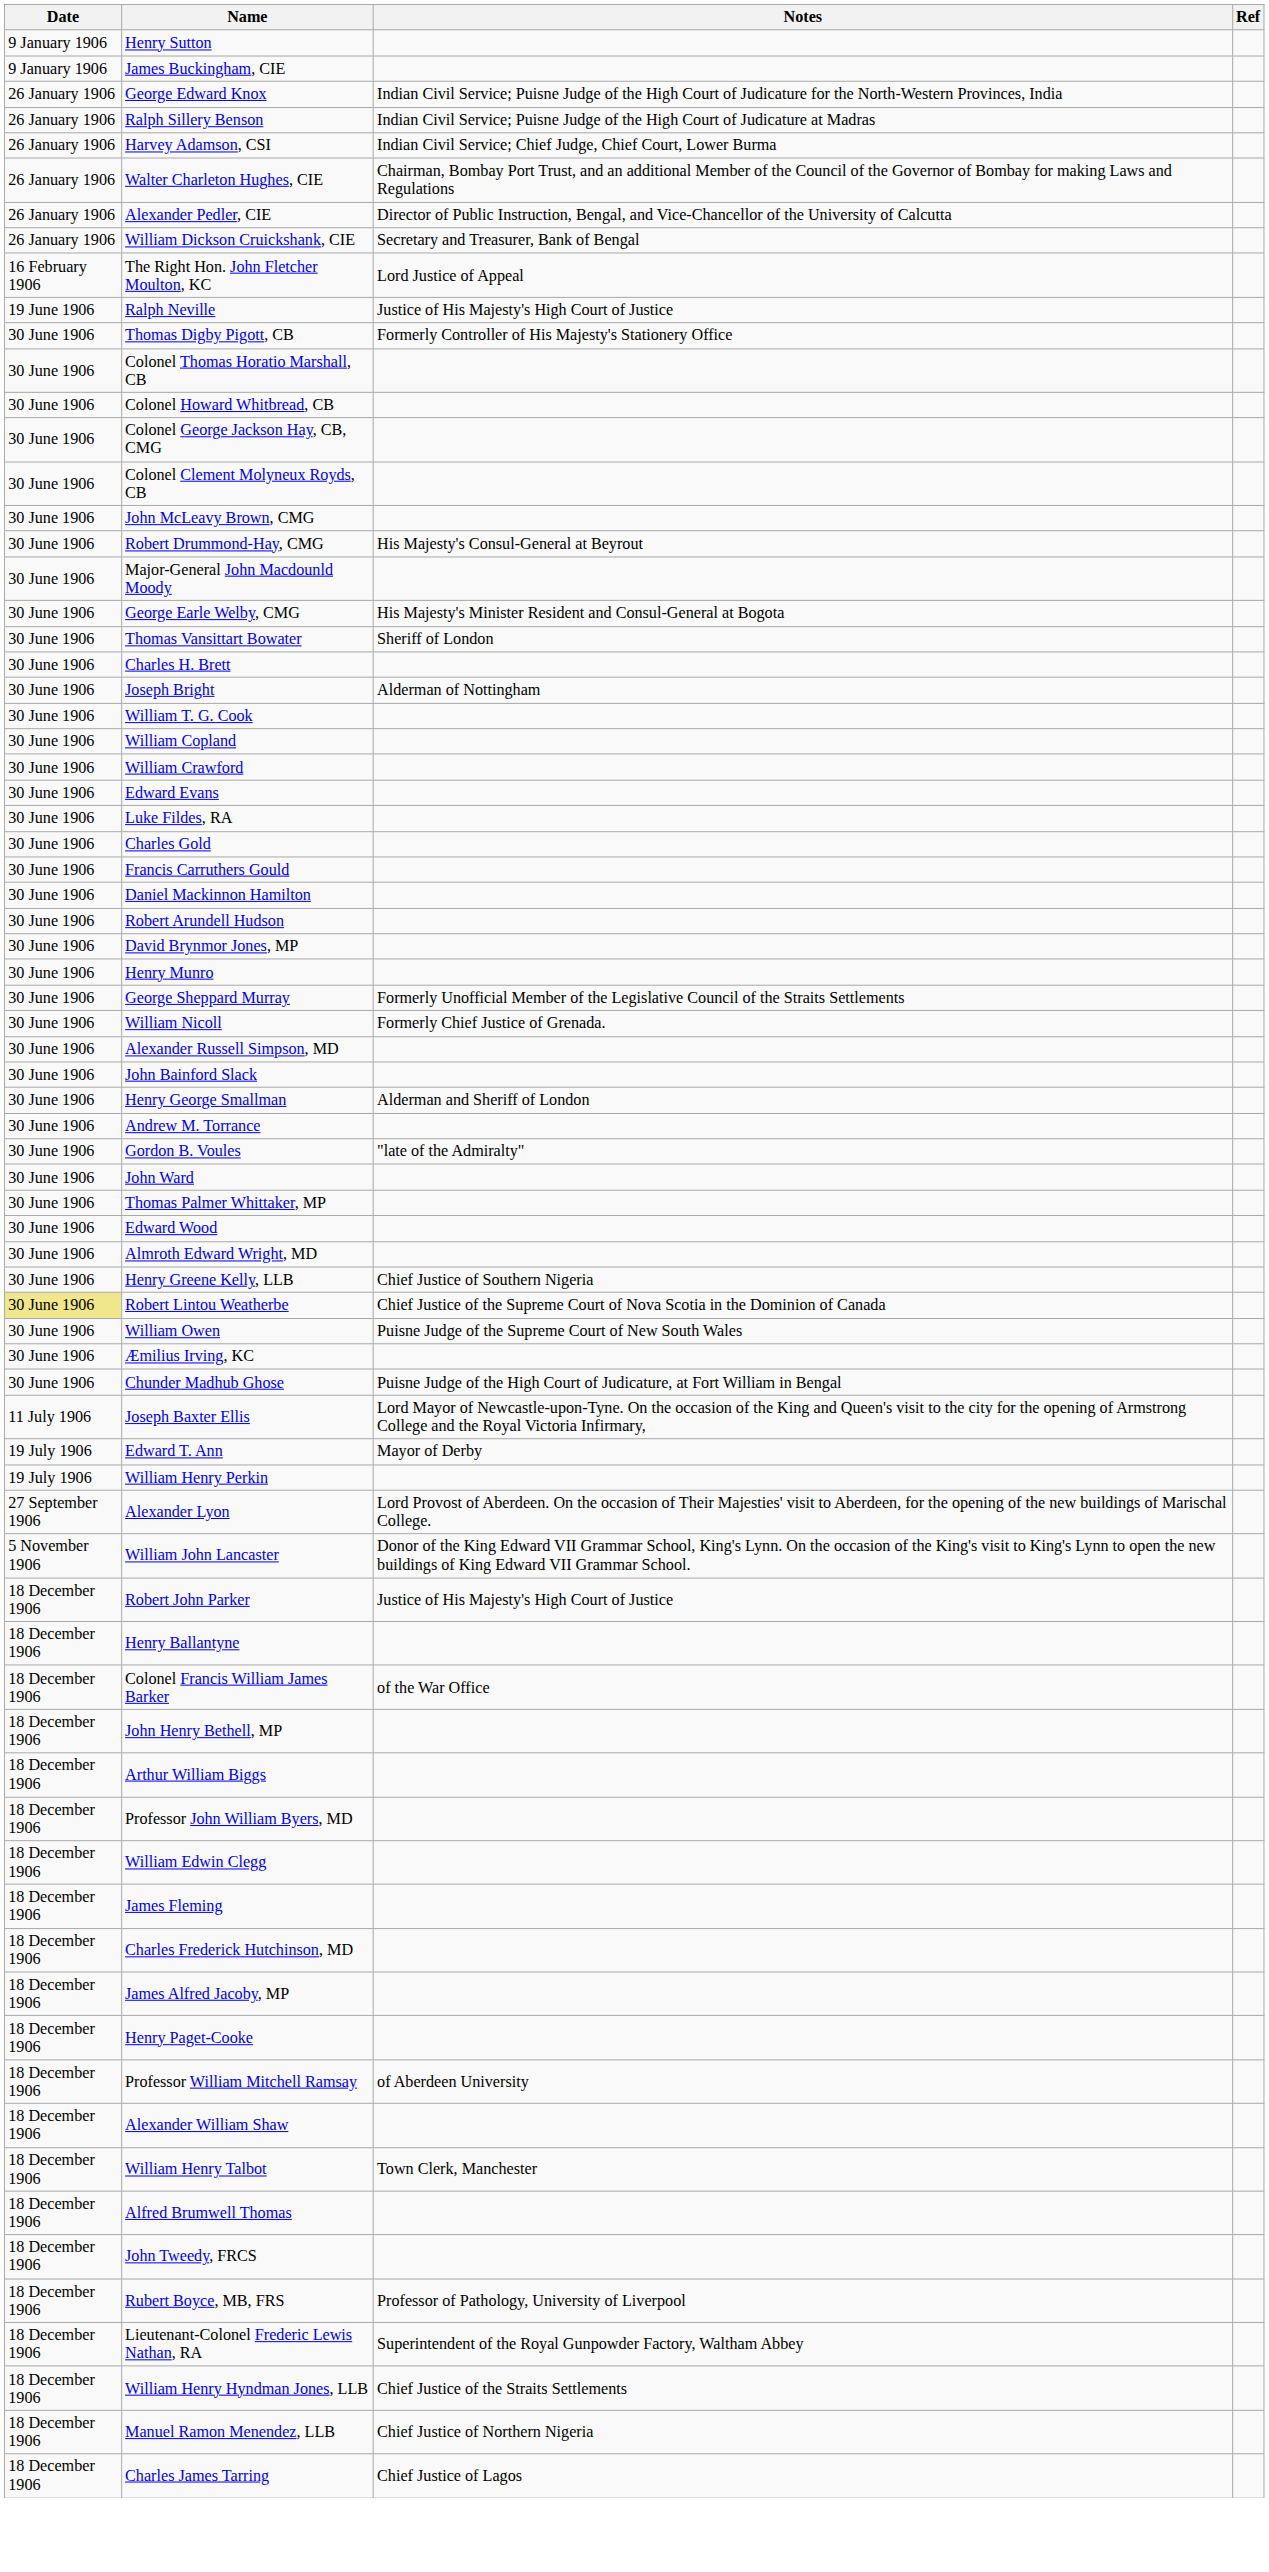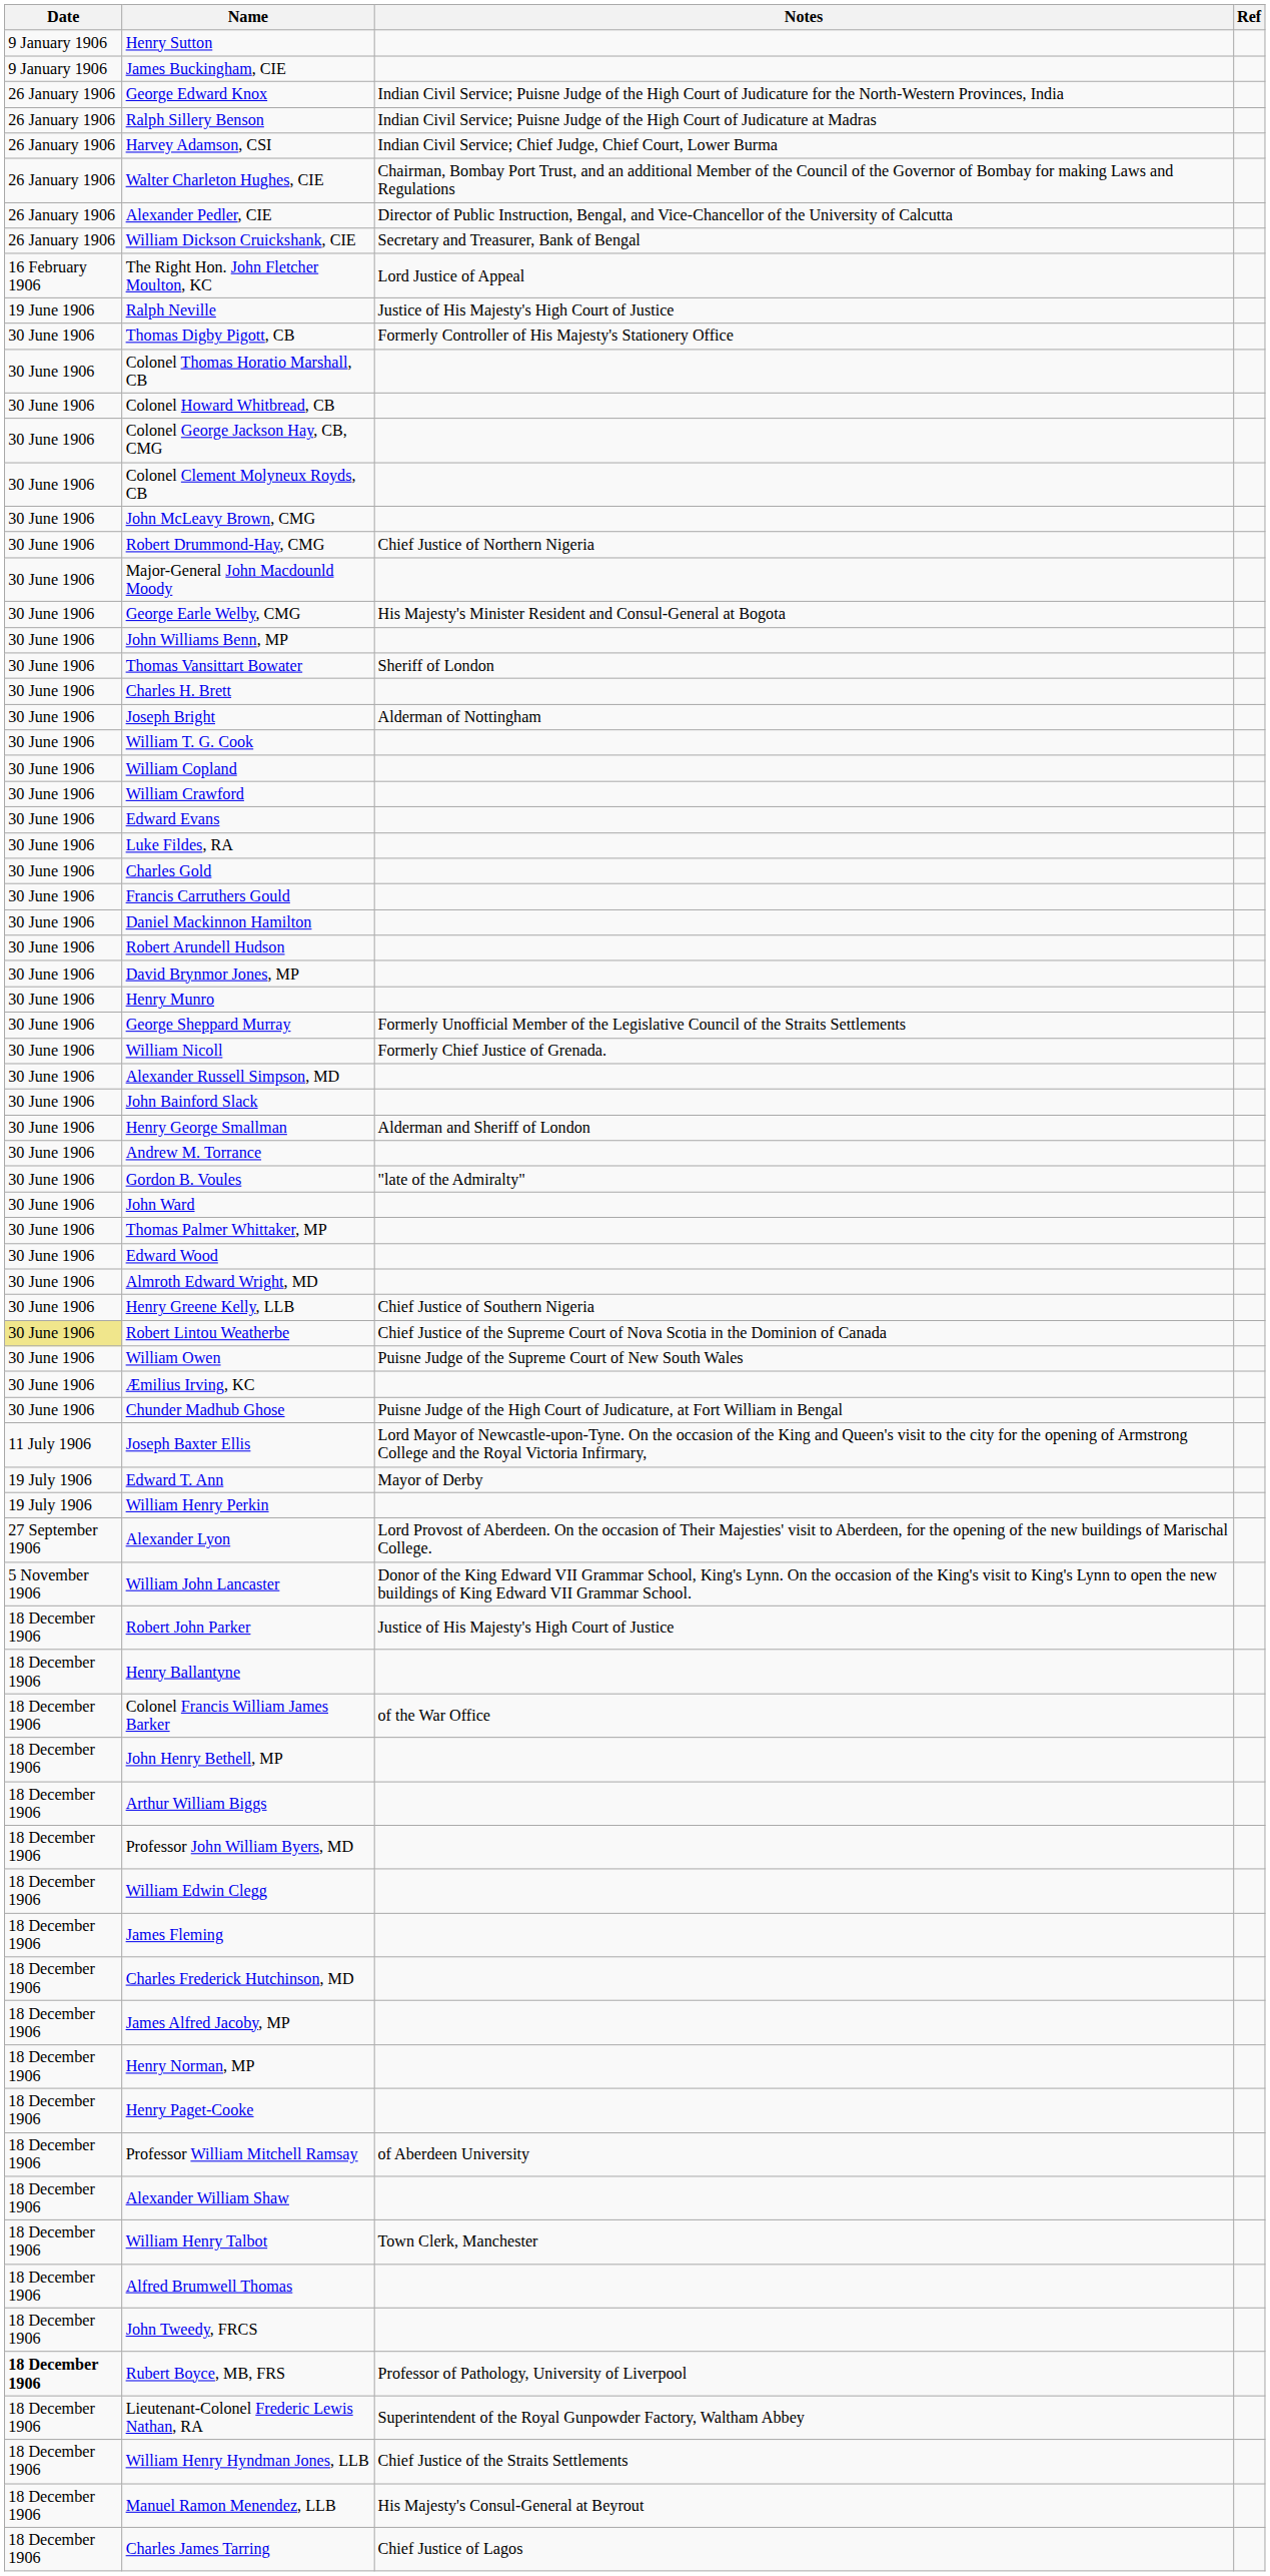 <table class="wikitable">
 <tr>
 <th>Date</th>
 <th>Name</th>
 <th>Notes</th>
 <th>Ref</th>
 </tr>
 <tr>
 <td>9 January 1906</td>
 <td><a href='#'>Henry Sutton</a></td>
 <td></td>
 <td></td>
 </tr>
 <tr>
 <td>9 January 1906</td>
 <td><a href='#'>James Buckingham</a>, CIE</td>
 <td></td>
 <td></td>
 </tr>
 <tr>
 <td>26 January 1906</td>
 <td><a href='#'>George Edward Knox</a></td>
 <td>Indian Civil Service; Puisne Judge of the High Court of Judicature for the North-Western Provinces, India</td>
 <td></td>
 </tr>
 <tr>
 <td>26 January 1906</td>
 <td><a href='#'>Ralph Sillery Benson</a></td>
 <td>Indian Civil Service; Puisne Judge of the High Court of Judicature at Madras</td>
 <td></td>
 </tr>
 <tr>
 <td>26 January 1906</td>
 <td><a href='#'>Harvey Adamson</a>, CSI</td>
 <td>Indian Civil Service; Chief Judge, Chief Court, Lower Burma</td>
 <td></td>
 </tr>
 <tr>
 <td>26 January 1906</td>
 <td><a href='#'>Walter Charleton Hughes</a>, CIE</td>
 <td>Chairman, Bombay Port Trust, and an additional Member of the Council of the Governor of Bombay for making Laws and Regulations</td>
 <td></td>
 </tr>
 <tr>
 <td>26 January 1906</td>
 <td><a href='#'>Alexander Pedler</a>, CIE</td>
 <td>Director of Public Instruction, Bengal, and Vice-Chancellor of the University of Calcutta</td>
 <td></td>
 </tr>
 <tr>
 <td>26 January 1906</td>
 <td><a href='#'>William Dickson Cruickshank</a>, CIE</td>
 <td>Secretary and Treasurer, Bank of Bengal</td>
 <td></td>
 </tr>
 <tr>
 <td>16 February 1906</td>
 <td>The Right Hon. <a href='#'>John Fletcher Moulton</a>, KC</td>
 <td>Lord Justice of Appeal</td>
 <td></td>
 </tr>
 <tr>
 <td>19 June 1906</td>
 <td><a href='#'>Ralph Neville</a></td>
 <td>Justice of His Majesty's High Court of Justice</td>
 <td></td>
 </tr>
 <tr>
 <td>30 June 1906</td>
 <td><a href='#'>Thomas Digby Pigott</a>, CB</td>
 <td>Formerly Controller of His Majesty's Stationery Office</td>
 <td></td>
 </tr>
 <tr>
 <td>30 June 1906</td>
 <td>Colonel <a href='#'>Thomas Horatio Marshall</a>, CB</td>
 <td></td>
 <td></td>
 </tr>
 <tr>
 <td>30 June 1906</td>
 <td>Colonel <a href='#'>Howard Whitbread</a>, CB</td>
 <td></td>
 <td></td>
 </tr>
 <tr>
 <td>30 June 1906</td>
 <td>Colonel <a href='#'>George Jackson Hay</a>, CB, CMG</td>
 <td></td>
 <td></td>
 </tr>
 <tr>
 <td>30 June 1906</td>
 <td>Colonel <a href='#'>Clement Molyneux Royds</a>, CB</td>
 <td></td>
 <td></td>
 </tr>
 <tr>
 <td>30 June 1906</td>
 <td><a href='#'>John McLeavy Brown</a>, CMG</td>
 <td></td>
 <td></td>
 </tr>
 <tr>
 <td>30 June 1906</td>
 <td><a href='#'>Robert Drummond-Hay</a>, CMG</td>
-<td>His Majesty's Consul-General at Beyrout</td>
+<td>Chief Justice of Northern Nigeria</td>
 <td></td>
 </tr>
 <tr>
 <td>30 June 1906</td>
 <td>Major-General <a href='#'>John Macdounld Moody</a></td>
 <td></td>
 <td></td>
 </tr>
 <tr>
 <td>30 June 1906</td>
 <td><a href='#'>George Earle Welby</a>, CMG</td>
 <td>His Majesty's Minister Resident and Consul-General at Bogota</td>
+<td></td>
+</tr>
+<tr>
+<td>30 June 1906</td>
+<td><a href='#'>John Williams Benn</a>, MP</td>
+<td></td>
 <td></td>
 </tr>
 <tr>
 <td>30 June 1906</td>
 <td><a href='#'>Thomas Vansittart Bowater</a></td>
 <td>Sheriff of London</td>
 <td></td>
 </tr>
 <tr>
 <td>30 June 1906</td>
 <td><a href='#'>Charles H. Brett</a></td>
 <td></td>
 <td></td>
 </tr>
 <tr>
 <td>30 June 1906</td>
 <td><a href='#'>Joseph Bright</a></td>
 <td>Alderman of Nottingham</td>
 <td></td>
 </tr>
 <tr>
 <td>30 June 1906</td>
 <td><a href='#'>William T. G. Cook</a></td>
 <td></td>
 <td></td>
 </tr>
 <tr>
 <td>30 June 1906</td>
 <td><a href='#'>William Copland</a></td>
 <td></td>
 <td></td>
 </tr>
 <tr>
 <td>30 June 1906</td>
 <td><a href='#'>William Crawford</a></td>
 <td></td>
 <td></td>
 </tr>
 <tr>
 <td>30 June 1906</td>
 <td><a href='#'>Edward Evans</a></td>
 <td></td>
 <td></td>
 </tr>
 <tr>
 <td>30 June 1906</td>
 <td><a href='#'>Luke Fildes</a>, RA</td>
 <td></td>
 <td></td>
 </tr>
 <tr>
 <td>30 June 1906</td>
 <td><a href='#'>Charles Gold</a></td>
 <td></td>
 <td></td>
 </tr>
 <tr>
 <td>30 June 1906</td>
 <td><a href='#'>Francis Carruthers Gould</a></td>
 <td></td>
 <td></td>
 </tr>
 <tr>
 <td>30 June 1906</td>
 <td><a href='#'>Daniel Mackinnon Hamilton</a></td>
 <td></td>
 <td></td>
 </tr>
 <tr>
 <td>30 June 1906</td>
 <td><a href='#'>Robert Arundell Hudson</a></td>
 <td></td>
 <td></td>
 </tr>
 <tr>
 <td>30 June 1906</td>
 <td><a href='#'>David Brynmor Jones</a>, MP</td>
 <td></td>
 <td></td>
 </tr>
 <tr>
 <td>30 June 1906</td>
 <td><a href='#'>Henry Munro</a></td>
 <td></td>
 <td></td>
 </tr>
 <tr>
 <td>30 June 1906</td>
 <td><a href='#'>George Sheppard Murray</a></td>
 <td>Formerly Unofficial Member of the Legislative Council of the Straits Settlements</td>
 <td></td>
 </tr>
 <tr>
 <td>30 June 1906</td>
 <td><a href='#'>William Nicoll</a></td>
 <td>Formerly Chief Justice of Grenada.</td>
 <td></td>
 </tr>
 <tr>
 <td>30 June 1906</td>
 <td><a href='#'>Alexander Russell Simpson</a>, MD</td>
 <td></td>
 <td></td>
 </tr>
 <tr>
 <td>30 June 1906</td>
 <td><a href='#'>John Bainford Slack</a></td>
 <td></td>
 <td></td>
 </tr>
 <tr>
 <td>30 June 1906</td>
 <td><a href='#'>Henry George Smallman</a></td>
 <td>Alderman and Sheriff of London</td>
 <td></td>
 </tr>
 <tr>
 <td>30 June 1906</td>
 <td><a href='#'>Andrew M. Torrance</a></td>
 <td></td>
 <td></td>
 </tr>
 <tr>
 <td>30 June 1906</td>
 <td><a href='#'>Gordon B. Voules</a></td>
 <td>"late of the Admiralty"</td>
 <td></td>
 </tr>
 <tr>
 <td>30 June 1906</td>
 <td><a href='#'>John Ward</a></td>
 <td></td>
 <td></td>
 </tr>
 <tr>
 <td>30 June 1906</td>
 <td><a href='#'>Thomas Palmer Whittaker</a>, MP</td>
 <td></td>
 <td></td>
 </tr>
 <tr>
 <td>30 June 1906</td>
 <td><a href='#'>Edward Wood</a></td>
 <td></td>
 <td></td>
 </tr>
 <tr>
 <td>30 June 1906</td>
 <td><a href='#'>Almroth Edward Wright</a>, MD</td>
 <td></td>
 <td></td>
 </tr>
 <tr>
 <td>30 June 1906</td>
 <td><a href='#'>Henry Greene Kelly</a>, LLB</td>
 <td>Chief Justice of Southern Nigeria</td>
 <td></td>
 </tr>
 <tr>
 <td style="background: khaki;">30 June 1906</td>
 <td><a href='#'>Robert Lintou Weatherbe</a></td>
 <td>Chief Justice of the Supreme Court of Nova Scotia in the Dominion of Canada</td>
 <td></td>
 </tr>
 <tr>
 <td>30 June 1906</td>
 <td><a href='#'>William Owen</a></td>
 <td>Puisne Judge of the Supreme Court of New South Wales</td>
 <td></td>
 </tr>
 <tr>
 <td>30 June 1906</td>
 <td><a href='#'>Æmilius Irving</a>, KC</td>
 <td></td>
 <td></td>
 </tr>
 <tr>
 <td>30 June 1906</td>
 <td><a href='#'>Chunder Madhub Ghose</a></td>
 <td>Puisne Judge of the High Court of Judicature, at Fort William in Bengal</td>
 <td></td>
 </tr>
 <tr>
 <td>11 July 1906</td>
 <td><a href='#'>Joseph Baxter Ellis</a></td>
 <td>Lord Mayor of Newcastle-upon-Tyne. On the occasion of the King and Queen's visit to the city for the opening of Armstrong College and the Royal Victoria Infirmary,</td>
 <td></td>
 </tr>
 <tr>
 <td>19 July 1906</td>
 <td><a href='#'>Edward T. Ann</a></td>
 <td>Mayor of Derby</td>
 <td></td>
 </tr>
 <tr>
 <td>19 July 1906</td>
 <td><a href='#'>William Henry Perkin</a></td>
 <td></td>
 <td></td>
 </tr>
 <tr>
 <td>27 September 1906</td>
 <td><a href='#'>Alexander Lyon</a></td>
 <td>Lord Provost of Aberdeen. On the occasion of Their Majesties' visit to Aberdeen, for the opening of the new buildings of Marischal College.</td>
 <td></td>
 </tr>
 <tr>
 <td>5 November 1906</td>
 <td><a href='#'>William John Lancaster</a></td>
 <td>Donor of the King Edward VII Grammar School, King's Lynn. On the occasion of the King's visit to King's Lynn to open the new buildings of King Edward VII Grammar School.</td>
 <td></td>
 </tr>
 <tr>
 <td>18 December 1906</td>
 <td><a href='#'>Robert John Parker</a></td>
 <td>Justice of His Majesty's High Court of Justice</td>
 <td></td>
 </tr>
 <tr>
 <td>18 December 1906</td>
 <td><a href='#'>Henry Ballantyne</a></td>
 <td></td>
 <td></td>
 </tr>
 <tr>
 <td>18 December 1906</td>
 <td>Colonel <a href='#'>Francis William James Barker</a></td>
 <td>of the War Office</td>
 <td></td>
 </tr>
 <tr>
 <td>18 December 1906</td>
 <td><a href='#'>John Henry Bethell</a>, MP</td>
 <td></td>
 <td></td>
 </tr>
 <tr>
 <td>18 December 1906</td>
 <td><a href='#'>Arthur William Biggs</a></td>
 <td></td>
 <td></td>
 </tr>
 <tr>
 <td>18 December 1906</td>
 <td>Professor <a href='#'>John William Byers</a>, MD</td>
 <td></td>
 <td></td>
 </tr>
 <tr>
 <td>18 December 1906</td>
 <td><a href='#'>William Edwin Clegg</a></td>
 <td></td>
 <td></td>
 </tr>
 <tr>
 <td>18 December 1906</td>
 <td><a href='#'>James Fleming</a></td>
 <td></td>
 <td></td>
 </tr>
 <tr>
 <td>18 December 1906</td>
 <td><a href='#'>Charles Frederick Hutchinson</a>, MD</td>
 <td></td>
 <td></td>
 </tr>
 <tr>
 <td>18 December 1906</td>
 <td><a href='#'>James Alfred Jacoby</a>, MP</td>
 <td></td>
 <td></td>
 </tr>
 <tr>
 <td>18 December 1906</td>
+<td><a href='#'>Henry Norman</a>, MP</td>
+<td></td>
+<td></td>
+</tr>
+<tr>
+<td>18 December 1906</td>
 <td><a href='#'>Henry Paget-Cooke</a></td>
 <td></td>
 <td></td>
 </tr>
 <tr>
 <td>18 December 1906</td>
 <td>Professor <a href='#'>William Mitchell Ramsay</a></td>
 <td>of Aberdeen University</td>
 <td></td>
 </tr>
 <tr>
 <td>18 December 1906</td>
 <td><a href='#'>Alexander William Shaw</a></td>
 <td></td>
 <td></td>
 </tr>
 <tr>
 <td>18 December 1906</td>
 <td><a href='#'>William Henry Talbot</a></td>
 <td>Town Clerk, Manchester</td>
 <td></td>
 </tr>
 <tr>
 <td>18 December 1906</td>
 <td><a href='#'>Alfred Brumwell Thomas</a></td>
 <td></td>
 <td></td>
 </tr>
 <tr>
 <td>18 December 1906</td>
 <td><a href='#'>John Tweedy</a>, FRCS</td>
 <td></td>
 <td></td>
 </tr>
 <tr>
-<td>18 December 1906</td>
+<td><strong>18 December 1906</strong></td>
 <td><a href='#'>Rubert Boyce</a>, MB, FRS</td>
 <td>Professor of Pathology, University of Liverpool</td>
 <td></td>
 </tr>
 <tr>
 <td>18 December 1906</td>
 <td>Lieutenant-Colonel <a href='#'>Frederic Lewis Nathan</a>, RA</td>
 <td>Superintendent of the Royal Gunpowder Factory, Waltham Abbey</td>
 <td></td>
 </tr>
 <tr>
 <td>18 December 1906</td>
 <td><a href='#'>William Henry Hyndman Jones</a>, LLB</td>
 <td>Chief Justice of the Straits Settlements</td>
 <td></td>
 </tr>
 <tr>
 <td>18 December 1906</td>
 <td><a href='#'>Manuel Ramon Menendez</a>, LLB</td>
-<td>Chief Justice of Northern Nigeria</td>
+<td>His Majesty's Consul-General at Beyrout</td>
 <td></td>
 </tr>
 <tr>
 <td>18 December 1906</td>
 <td><a href='#'>Charles James Tarring</a></td>
 <td>Chief Justice of Lagos</td>
 <td></td>
 </tr>
 </table>
